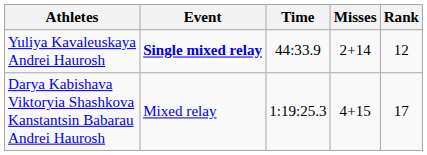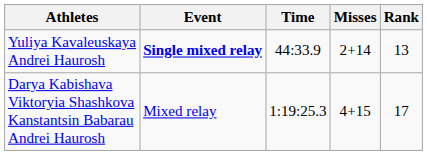 <table class="wikitable" style="font-size:90%">
 <tr>
 <th>Athletes</th>
 <th>Event</th>
 <th>Time</th>
 <th>Misses</th>
 <th>Rank</th>
 </tr>
 <tr align=center>
 <td align=left><a href='#'>Yuliya Kavaleuskaya</a><br><a href='#'>Andrei Haurosh</a></td>
 <td align=left><strong><a href='#'>Single mixed relay</a></strong></td>
 <td>44:33.9</td>
 <td>2+14</td>
-<td>12</td>
+<td>13</td>
 </tr>
 <tr align=center>
 <td align=left><a href='#'>Darya Kabishava</a><br><a href='#'>Viktoryia Shashkova</a><br><a href='#'>Kanstantsin Babarau</a><br><a href='#'>Andrei Haurosh</a></td>
 <td align=left><a href='#'>Mixed relay</a></td>
 <td>1:19:25.3</td>
 <td>4+15</td>
 <td>17</td>
 </tr>
 </table>
